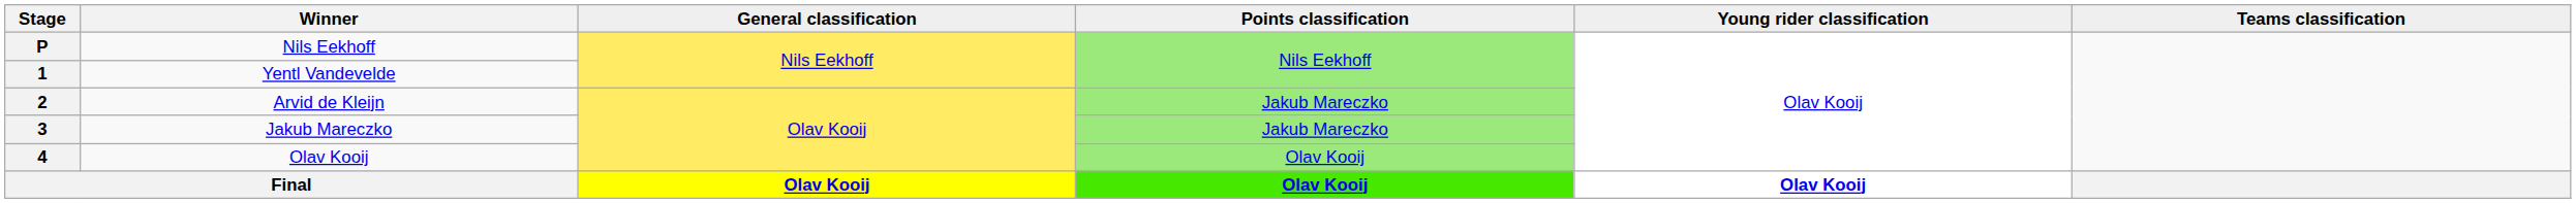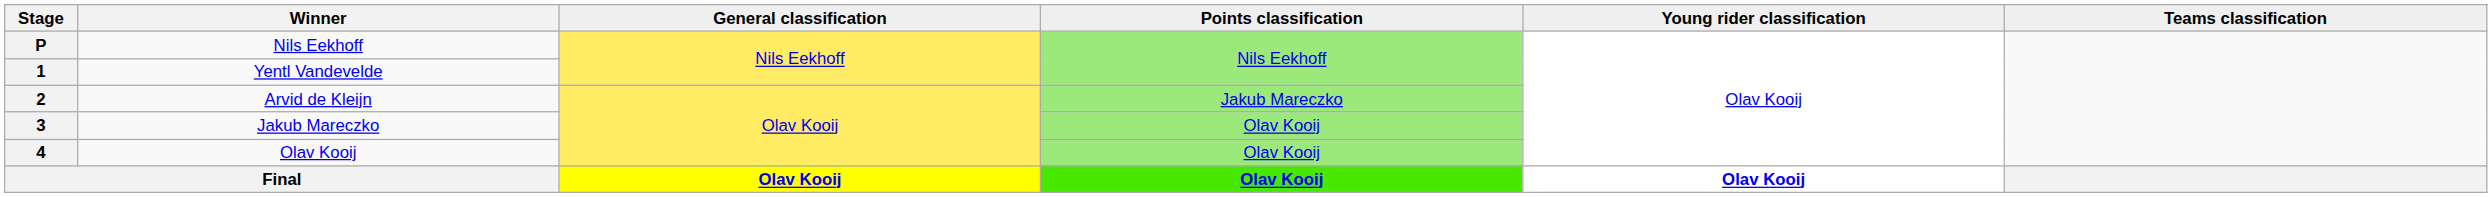 <table class="wikitable" style="text-align: center; font-size:smaller;">
 <tr style="background:#efefef;">
 <th style="width:1%;">Stage</th>
 <th style="width:11%;">Winner</th>
 <th style="background:#efefef; width:11%;">General classification<br></th>
 <th style="background:#efefef; width:11%;">Points classification<br></th>
 <th style="background:#efefef; width:11%;">Young rider classification<br></th>
 <th style="background:#efefef; width:11%;">Teams classification<br></th>
 </tr>
 <tr>
 <th>P</th>
 <td><a href='#'>Nils Eekhoff</a></td>
 <td style="background:#FFEB64;" rowspan="2"><a href='#'>Nils Eekhoff</a></td>
 <td style="background:#9CE97B;" rowspan="2"><a href='#'>Nils Eekhoff</a></td>
 <td style="background:white;" rowspan="5"><a href='#'>Olav Kooij</a></td>
 <td rowspan="5"></td>
 </tr>
 <tr>
 <th>1</th>
 <td><a href='#'>Yentl Vandevelde</a></td>
 </tr>
 <tr>
 <th>2</th>
 <td><a href='#'>Arvid de Kleijn</a></td>
 <td style="background:#FFEB64;" rowspan="3"><a href='#'>Olav Kooij</a></td>
 <td style="background:#9CE97B;"><a href='#'>Jakub Mareczko</a></td>
 </tr>
 <tr>
 <th>3</th>
 <td><a href='#'>Jakub Mareczko</a></td>
-<td style="background:#9CE97B;"><a href='#'>Jakub Mareczko</a></td>
+<td style="background:#9CE97B;"><a href='#'>Olav Kooij</a></td>
 </tr>
 <tr>
 <th>4</th>
 <td><a href='#'>Olav Kooij</a></td>
 <td style="background:#9CE97B;"><a href='#'>Olav Kooij</a></td>
 </tr>
 <tr>
 <th colspan="2"><strong>Final</strong></th>
 <th style="background:yellow;"><a href='#'>Olav Kooij</a></th>
 <th style="background:#46E800;"><a href='#'>Olav Kooij</a></th>
 <th style="background:white;"><a href='#'>Olav Kooij</a></th>
 <th style="background:offwhite;"></th>
 </tr>
 </table>
